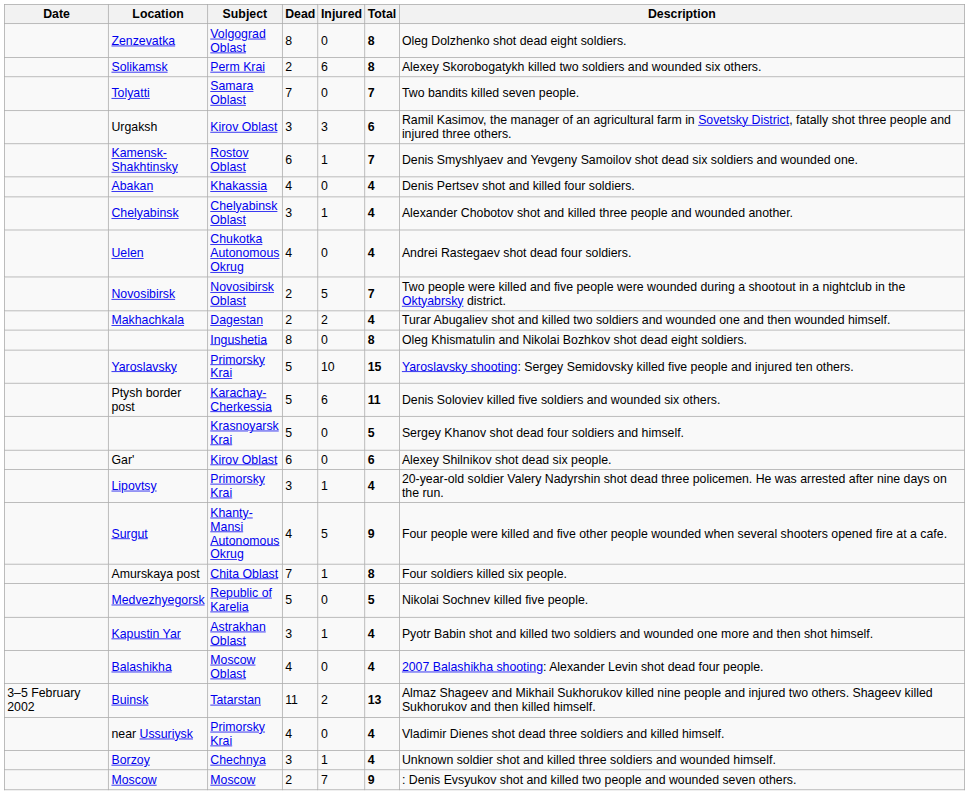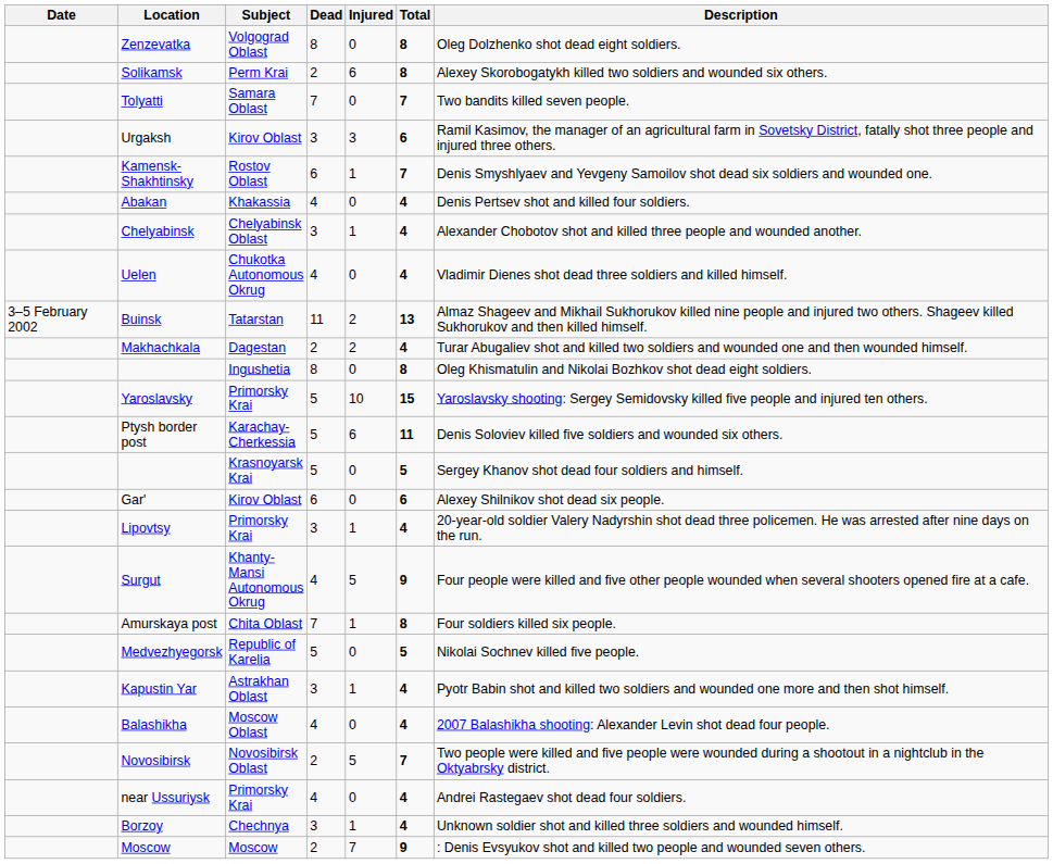 <table class="wikitable sortable">
 <tr>
 <th scope="col" style="width: 8rem;">Date</th>
 <th scope="col" style="width: 5rem;">Location</th>
 <th scope="col" style="width: 5rem;">Subject</th>
 <th data-sort-type=number>Dead</th>
 <th data-sort-type=number>Injured</th>
 <th data-sort-type=number>Total</th>
 <th class=unsortable>Description</th>
 </tr>
 <tr>
 <td></td>
 <td><a href='#'>Zenzevatka</a></td>
 <td><a href='#'>Volgograd Oblast</a></td>
 <td>8</td>
 <td>0</td>
 <td><strong>8</strong></td>
 <td>Oleg Dolzhenko shot dead eight soldiers.</td>
 </tr>
 <tr>
 <td></td>
 <td><a href='#'>Solikamsk</a></td>
 <td><a href='#'>Perm Krai</a></td>
 <td>2</td>
 <td>6</td>
 <td><strong>8</strong></td>
 <td>Alexey Skorobogatykh killed two soldiers and wounded six others.</td>
 </tr>
 <tr>
 <td></td>
 <td><a href='#'>Tolyatti</a></td>
 <td><a href='#'>Samara Oblast</a></td>
 <td>7</td>
 <td>0</td>
 <td><strong>7</strong></td>
 <td>Two bandits killed seven people.</td>
 </tr>
 <tr>
 <td></td>
 <td>Urgaksh</td>
 <td><a href='#'>Kirov Oblast</a></td>
 <td>3</td>
 <td>3</td>
 <td><strong>6</strong></td>
 <td>Ramil Kasimov, the manager of an agricultural farm in <a href='#'>Sovetsky District</a>, fatally shot three people and injured three others.</td>
 </tr>
 <tr>
 <td></td>
 <td><a href='#'>Kamensk-Shakhtinsky</a></td>
 <td><a href='#'>Rostov Oblast</a></td>
 <td>6</td>
 <td>1</td>
 <td><strong>7</strong></td>
 <td>Denis Smyshlyaev and Yevgeny Samoilov shot dead six soldiers and wounded one.</td>
 </tr>
 <tr>
 <td></td>
 <td><a href='#'>Abakan</a></td>
 <td><a href='#'>Khakassia</a></td>
 <td>4</td>
 <td>0</td>
 <td><strong>4</strong></td>
 <td>Denis Pertsev shot and killed four soldiers.</td>
 </tr>
 <tr>
 <td></td>
 <td><a href='#'>Chelyabinsk</a></td>
 <td><a href='#'>Chelyabinsk Oblast</a></td>
 <td>3</td>
 <td>1</td>
 <td><strong>4</strong></td>
 <td>Alexander Chobotov shot and killed three people and wounded another.</td>
 </tr>
 <tr>
 <td></td>
 <td><a href='#'>Uelen</a></td>
 <td><a href='#'>Chukotka Autonomous Okrug</a></td>
 <td>4</td>
 <td>0</td>
 <td><strong>4</strong></td>
-<td>Andrei Rastegaev shot dead four soldiers.</td>
+<td>Vladimir Dienes shot dead three soldiers and killed himself.</td>
 </tr>
 <tr>
-<td></td>
-<td><a href='#'>Novosibirsk</a></td>
-<td><a href='#'>Novosibirsk Oblast</a></td>
+<td>3–5 February 2002</td>
+<td><a href='#'>Buinsk</a></td>
+<td><a href='#'>Tatarstan</a></td>
+<td>11</td>
 <td>2</td>
-<td>5</td>
-<td><strong>7</strong></td>
-<td>Two people were killed and five people were wounded during a shootout in a nightclub in the <a href='#'>Oktyabrsky</a> district.</td>
+<td><strong>13</strong></td>
+<td>Almaz Shageev and Mikhail Sukhorukov killed nine people and injured two others. Shageev killed Sukhorukov and then killed himself.</td>
 </tr>
 <tr>
 <td></td>
 <td><a href='#'>Makhachkala</a></td>
 <td><a href='#'>Dagestan</a></td>
 <td>2</td>
 <td>2</td>
 <td><strong>4</strong></td>
 <td>Turar Abugaliev shot and killed two soldiers and wounded one and then wounded himself.</td>
 </tr>
 <tr>
 <td></td>
 <td></td>
 <td><a href='#'>Ingushetia</a></td>
 <td>8</td>
 <td>0</td>
 <td><strong>8</strong></td>
 <td>Oleg Khismatulin and Nikolai Bozhkov shot dead eight soldiers.</td>
 </tr>
 <tr>
 <td></td>
 <td><a href='#'>Yaroslavsky</a></td>
 <td><a href='#'>Primorsky Krai</a></td>
 <td>5</td>
 <td>10</td>
 <td><strong>15</strong></td>
 <td><a href='#'>Yaroslavsky shooting</a>: Sergey Semidovsky killed five people and injured ten others.</td>
 </tr>
 <tr>
 <td></td>
 <td>Ptysh border post</td>
 <td><a href='#'>Karachay-Cherkessia</a></td>
 <td>5</td>
 <td>6</td>
 <td><strong>11</strong></td>
 <td>Denis Soloviev killed five soldiers and wounded six others.</td>
 </tr>
 <tr>
 <td></td>
 <td></td>
 <td><a href='#'>Krasnoyarsk Krai</a></td>
 <td>5</td>
 <td>0</td>
 <td><strong>5</strong></td>
 <td>Sergey Khanov shot dead four soldiers and himself.</td>
 </tr>
 <tr>
 <td></td>
 <td>Gar'</td>
 <td><a href='#'>Kirov Oblast</a></td>
 <td>6</td>
 <td>0</td>
 <td><strong>6</strong></td>
 <td>Alexey Shilnikov shot dead six people.</td>
 </tr>
 <tr>
 <td></td>
 <td><a href='#'>Lipovtsy</a></td>
 <td><a href='#'>Primorsky Krai</a></td>
 <td>3</td>
 <td>1</td>
 <td><strong>4</strong></td>
 <td>20-year-old soldier Valery Nadyrshin shot dead three policemen. He was arrested after nine days on the run.</td>
 </tr>
 <tr>
 <td></td>
 <td><a href='#'>Surgut</a></td>
 <td><a href='#'>Khanty-Mansi Autonomous Okrug</a></td>
 <td>4</td>
 <td>5</td>
 <td><strong>9</strong></td>
 <td>Four people were killed and five other people wounded when several shooters opened fire at a cafe.</td>
 </tr>
 <tr>
 <td></td>
 <td>Amurskaya post</td>
 <td><a href='#'>Chita Oblast</a></td>
 <td>7</td>
 <td>1</td>
 <td><strong>8</strong></td>
 <td>Four soldiers killed six people.</td>
 </tr>
 <tr>
 <td></td>
 <td><a href='#'>Medvezhyegorsk</a></td>
 <td><a href='#'>Republic of Karelia</a></td>
 <td>5</td>
 <td>0</td>
 <td><strong>5</strong></td>
 <td>Nikolai Sochnev killed five people.</td>
 </tr>
 <tr>
 <td></td>
 <td><a href='#'>Kapustin Yar</a></td>
 <td><a href='#'>Astrakhan Oblast</a></td>
 <td>3</td>
 <td>1</td>
 <td><strong>4</strong></td>
 <td>Pyotr Babin shot and killed two soldiers and wounded one more and then shot himself.</td>
 </tr>
 <tr>
 <td></td>
 <td><a href='#'>Balashikha</a></td>
 <td><a href='#'>Moscow Oblast</a></td>
 <td>4</td>
 <td>0</td>
 <td><strong>4</strong></td>
 <td><a href='#'>2007 Balashikha shooting</a>: Alexander Levin shot dead four people.</td>
 </tr>
 <tr>
-<td>3–5 February 2002</td>
-<td><a href='#'>Buinsk</a></td>
-<td><a href='#'>Tatarstan</a></td>
-<td>11</td>
+<td></td>
+<td><a href='#'>Novosibirsk</a></td>
+<td><a href='#'>Novosibirsk Oblast</a></td>
 <td>2</td>
-<td><strong>13</strong></td>
-<td>Almaz Shageev and Mikhail Sukhorukov killed nine people and injured two others. Shageev killed Sukhorukov and then killed himself.</td>
+<td>5</td>
+<td><strong>7</strong></td>
+<td>Two people were killed and five people were wounded during a shootout in a nightclub in the <a href='#'>Oktyabrsky</a> district.</td>
 </tr>
 <tr>
 <td></td>
 <td>near <a href='#'>Ussuriysk</a></td>
 <td><a href='#'>Primorsky Krai</a></td>
 <td>4</td>
 <td>0</td>
 <td><strong>4</strong></td>
-<td>Vladimir Dienes shot dead three soldiers and killed himself.</td>
+<td>Andrei Rastegaev shot dead four soldiers.</td>
 </tr>
 <tr>
 <td></td>
 <td><a href='#'>Borzoy</a></td>
 <td><a href='#'>Chechnya</a></td>
 <td>3</td>
 <td>1</td>
 <td><strong>4</strong></td>
 <td>Unknown soldier shot and killed three soldiers and wounded himself.</td>
 </tr>
 <tr>
 <td></td>
 <td><a href='#'>Moscow</a></td>
 <td><a href='#'>Moscow</a></td>
 <td>2</td>
 <td>7</td>
 <td><strong>9</strong></td>
 <td>: Denis Evsyukov shot and killed two people and wounded seven others.</td>
 </tr>
 </table>
